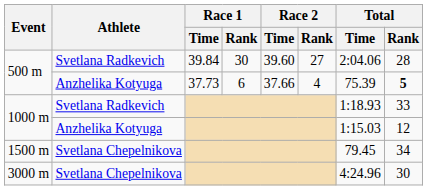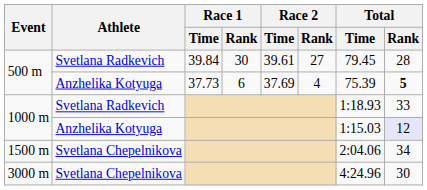 <table class="wikitable" border="1" style="font-size:90%">
 <tr>
 <th rowspan=2>Event</th>
 <th rowspan=2>Athlete</th>
 <th colspan=2>Race 1</th>
 <th colspan=2>Race 2</th>
 <th colspan=2>Total</th>
 </tr>
 <tr>
 <th>Time</th>
 <th>Rank</th>
 <th>Time</th>
 <th>Rank</th>
 <th>Time</th>
 <th>Rank</th>
 </tr>
 <tr>
 <td rowspan=2>500 m</td>
 <td><a href='#'>Svetlana Radkevich</a></td>
 <td align=center>39.84</td>
 <td align=center>30</td>
-<td align=center>39.60</td>
+<td align=center>39.61</td>
 <td align=center>27</td>
-<td align=center>2:04.06</td>
+<td align=center>79.45</td>
 <td align=center>28</td>
 </tr>
 <tr>
 <td><a href='#'>Anzhelika Kotyuga</a></td>
 <td align=center>37.73</td>
 <td align=center>6</td>
-<td align=center>37.66</td>
+<td align=center>37.69</td>
 <td align=center>4</td>
 <td align=center>75.39</td>
 <td align=center><strong>5</strong></td>
 </tr>
 <tr>
 <td rowspan=2>1000 m</td>
 <td><a href='#'>Svetlana Radkevich</a></td>
 <td colspan="4" bgcolor="wheat"></td>
 <td align=center>1:18.93</td>
 <td align=center>33</td>
 </tr>
 <tr>
 <td><a href='#'>Anzhelika Kotyuga</a></td>
 <td colspan="4" bgcolor="wheat"></td>
 <td align=center>1:15.03</td>
-<td align=center>12</td>
+<td align=center style="background: lavender;">12</td>
 </tr>
 <tr>
 <td>1500 m</td>
 <td><a href='#'>Svetlana Chepelnikova</a></td>
 <td colspan="4" bgcolor="wheat"></td>
-<td align=center>79.45</td>
+<td align=center>2:04.06</td>
 <td align=center>34</td>
 </tr>
 <tr>
 <td>3000 m</td>
 <td><a href='#'>Svetlana Chepelnikova</a></td>
 <td colspan="4" bgcolor="wheat"></td>
 <td align=center>4:24.96</td>
 <td align=center>30</td>
 </tr>
 </table>
